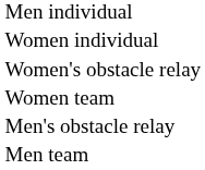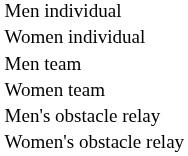 <table>
 <tr>
 <td>Men individual</td>
 <td></td>
 <td></td>
 <td></td>
 </tr>
 <tr>
 <td>Women individual</td>
 <td></td>
 <td></td>
 <td></td>
 </tr>
 <tr>
-<td>Women's obstacle relay</td>
+<td>Men team</td>
 <td></td>
 <td></td>
 <td></td>
 </tr>
 <tr>
 <td>Women team</td>
 <td></td>
 <td></td>
 <td></td>
 </tr>
 <tr>
 <td>Men's obstacle relay</td>
 <td></td>
 <td></td>
 <td></td>
 </tr>
 <tr>
-<td>Men team</td>
+<td>Women's obstacle relay</td>
 <td></td>
 <td></td>
 <td></td>
 </tr>
 </table>
